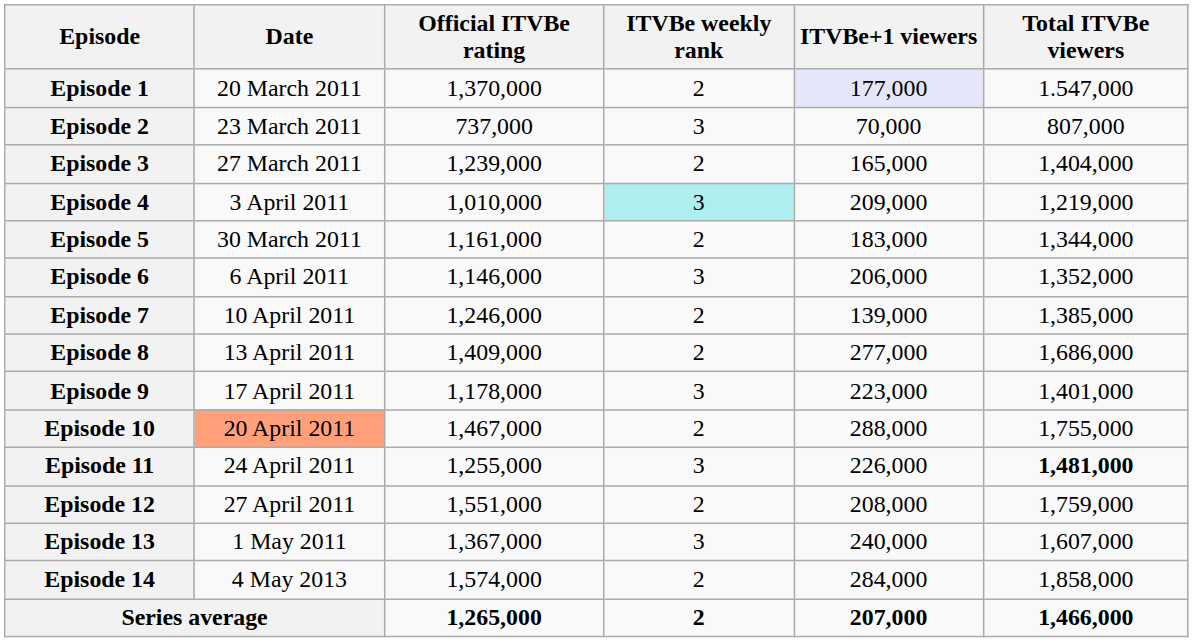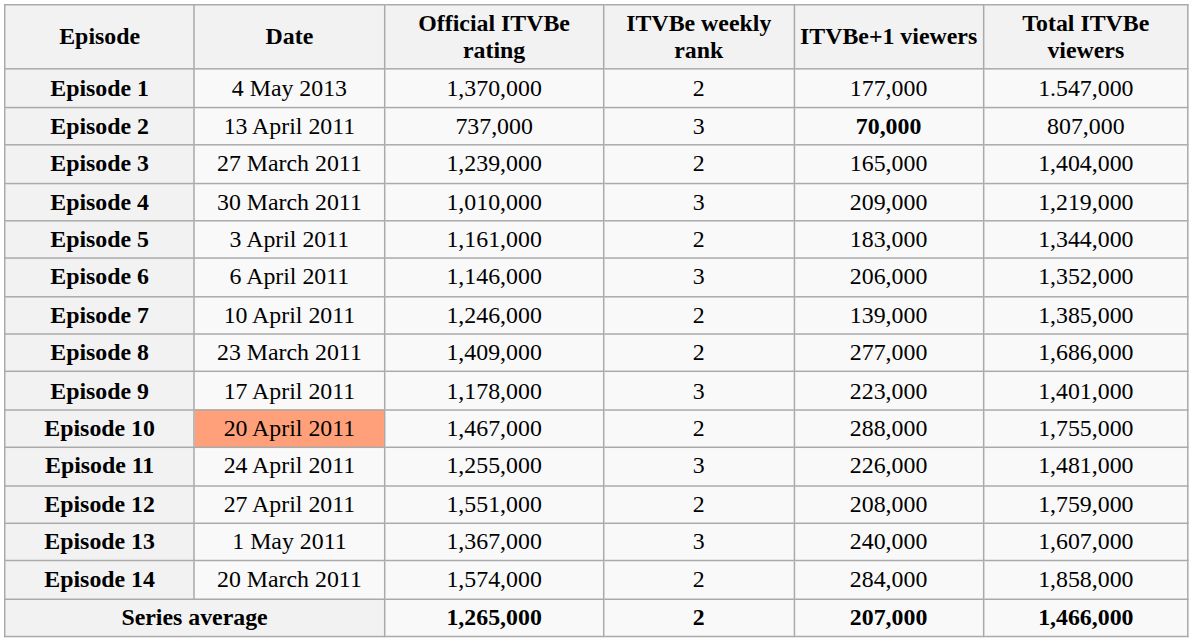 <table class="wikitable sortable" style="text-align:center">
 <tr>
 <th scope="col" style="width:120px;">Episode</th>
 <th scope="col" style="width:120px;">Date</th>
 <th scope="col" style="width:140px;">Official ITVBe rating<br></th>
 <th scope="col" style="width:120px;">ITVBe weekly rank</th>
 <th scope="col" style="width:120px;">ITVBe+1 viewers </th>
 <th scope="col" style="width:130px;">Total ITVBe viewers</th>
 </tr>
 <tr>
 <th scope="row">Episode 1</th>
-<td>20 March 2011</td>
+<td>4 May 2013</td>
 <td>1,370,000</td>
 <td>2</td>
-<td style="background: lavender;">177,000</td>
+<td>177,000</td>
 <td>1.547,000</td>
 </tr>
 <tr>
 <th scope="row">Episode 2</th>
-<td>23 March 2011</td>
+<td>13 April 2011</td>
 <td>737,000</td>
 <td>3</td>
-<td>70,000</td>
+<td><strong>70,000</strong></td>
 <td>807,000</td>
 </tr>
 <tr>
 <th scope="row">Episode 3</th>
 <td>27 March 2011</td>
 <td>1,239,000</td>
 <td>2</td>
 <td>165,000</td>
 <td>1,404,000</td>
 </tr>
 <tr>
 <th scope="row">Episode 4</th>
-<td>3 April 2011</td>
+<td>30 March 2011</td>
 <td>1,010,000</td>
-<td style="background: paleturquoise;">3</td>
+<td>3</td>
 <td>209,000</td>
 <td>1,219,000</td>
 </tr>
 <tr>
 <th scope="row">Episode 5</th>
-<td>30 March 2011</td>
+<td>3 April 2011</td>
 <td>1,161,000</td>
 <td>2</td>
 <td>183,000</td>
 <td>1,344,000</td>
 </tr>
 <tr>
 <th scope="row">Episode 6</th>
 <td>6 April 2011</td>
 <td>1,146,000</td>
 <td>3</td>
 <td>206,000</td>
 <td>1,352,000</td>
 </tr>
 <tr>
 <th scope="row">Episode 7</th>
 <td>10 April 2011</td>
 <td>1,246,000</td>
 <td>2</td>
 <td>139,000</td>
 <td>1,385,000</td>
 </tr>
 <tr>
 <th scope="row">Episode 8</th>
-<td>13 April 2011</td>
+<td>23 March 2011</td>
 <td>1,409,000</td>
 <td>2</td>
 <td>277,000</td>
 <td>1,686,000</td>
 </tr>
 <tr>
 <th scope="row">Episode 9</th>
 <td>17 April 2011</td>
 <td>1,178,000</td>
 <td>3</td>
 <td>223,000</td>
 <td>1,401,000</td>
 </tr>
 <tr>
 <th scope="row">Episode 10</th>
 <td style="background: lightsalmon;">20 April 2011</td>
 <td>1,467,000</td>
 <td>2</td>
 <td>288,000</td>
 <td>1,755,000</td>
 </tr>
 <tr>
 <th scope="row">Episode 11</th>
 <td>24 April 2011</td>
 <td>1,255,000</td>
 <td>3</td>
 <td>226,000</td>
-<td><strong>1,481,000</strong></td>
+<td>1,481,000</td>
 </tr>
 <tr>
 <th scope="row">Episode 12</th>
 <td>27 April 2011</td>
 <td>1,551,000</td>
 <td>2</td>
 <td>208,000</td>
 <td>1,759,000</td>
 </tr>
 <tr>
 <th scope="row">Episode 13</th>
 <td>1 May 2011</td>
 <td>1,367,000</td>
 <td>3</td>
 <td>240,000</td>
 <td>1,607,000</td>
 </tr>
 <tr>
 <th scope="row">Episode 14</th>
-<td>4 May 2013</td>
+<td>20 March 2011</td>
 <td>1,574,000</td>
 <td>2</td>
 <td>284,000</td>
 <td>1,858,000</td>
 </tr>
 <tr>
 <th scope="row" colspan="2">Series average</th>
 <td><strong>1,265,000</strong></td>
 <td><strong>2</strong></td>
 <td><strong>207,000</strong></td>
 <td><strong>1,466,000</strong></td>
 </tr>
 </table>
